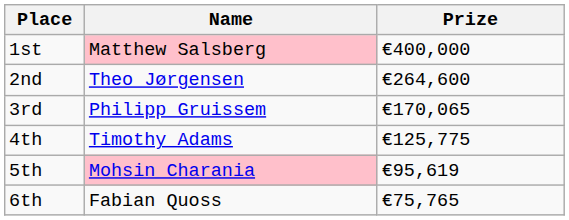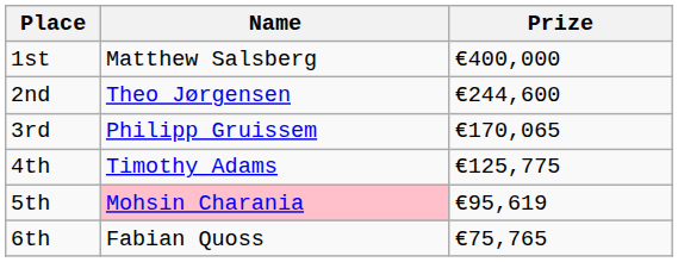 <table class="wikitable">
 <tr>
 <th style="width:50px;">Place</th>
 <th style="width:200px;">Name</th>
 <th style="width:125px;">Prize</th>
 </tr>
 <tr>
 <td>1st</td>
-<td style="background: pink;"> Matthew Salsberg</td>
+<td> Matthew Salsberg</td>
 <td>€400,000</td>
 </tr>
 <tr>
 <td>2nd</td>
 <td> <a href='#'>Theo Jørgensen</a></td>
-<td>€264,600</td>
+<td>€244,600</td>
 </tr>
 <tr>
 <td>3rd</td>
 <td> <a href='#'>Philipp Gruissem</a></td>
 <td>€170,065</td>
 </tr>
 <tr>
 <td>4th</td>
 <td> <a href='#'>Timothy Adams</a></td>
 <td>€125,775</td>
 </tr>
 <tr>
 <td>5th</td>
 <td style="background: pink;"> <a href='#'>Mohsin Charania</a></td>
 <td>€95,619</td>
 </tr>
 <tr>
 <td>6th</td>
 <td> Fabian Quoss</td>
 <td>€75,765</td>
 </tr>
 </table>
